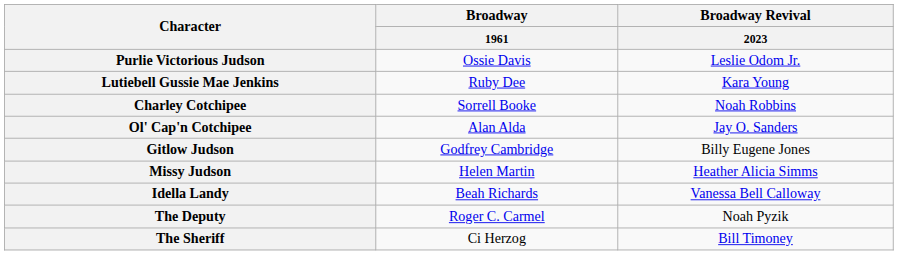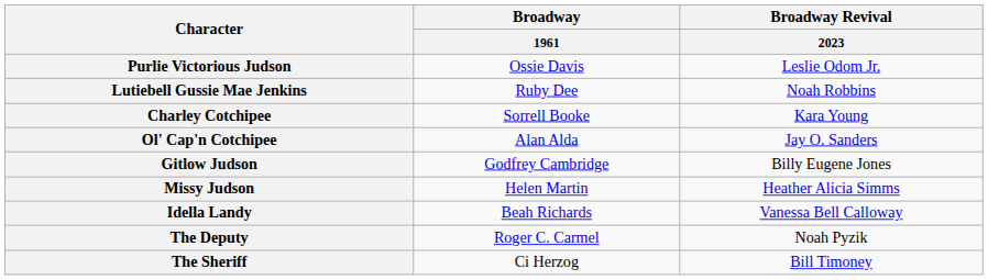 <table class="wikitable" width="80%">
 <tr>
 <th rowspan="2">Character</th>
 <th>Broadway</th>
 <th>Broadway Revival</th>
 </tr>
 <tr>
 <th><small>1961</small></th>
 <th><small>2023</small></th>
 </tr>
 <tr>
 <th scope="row">Purlie Victorious Judson</th>
 <td align="center" colspan="1"><a href='#'>Ossie Davis</a></td>
 <td align="center" colspan="1"><a href='#'>Leslie Odom Jr.</a></td>
 </tr>
 <tr>
 <th scope="row">Lutiebell Gussie Mae Jenkins</th>
 <td align="center" colspan="1"><a href='#'>Ruby Dee</a></td>
-<td align="center" colspan="1"><a href='#'>Kara Young</a></td>
+<td align="center" colspan="1"><a href='#'>Noah Robbins</a></td>
 </tr>
 <tr>
 <th scope="row">Charley Cotchipee</th>
 <td align="center" colspan="1"><a href='#'>Sorrell Booke</a></td>
-<td align="center" colspan="1"><a href='#'>Noah Robbins</a></td>
+<td align="center" colspan="1"><a href='#'>Kara Young</a></td>
 </tr>
 <tr>
 <th scope="row">Ol' Cap'n Cotchipee</th>
 <td align="center" colspan="1"><a href='#'>Alan Alda</a></td>
 <td align="center" colspan="1"><a href='#'>Jay O. Sanders</a></td>
 </tr>
 <tr>
 <th scope="row">Gitlow Judson</th>
 <td align="center" colspan="1"><a href='#'>Godfrey Cambridge</a></td>
 <td align="center" colspan="1">Billy Eugene Jones</td>
 </tr>
 <tr>
 <th scope="row">Missy Judson</th>
 <td align="center" colspan="1"><a href='#'>Helen Martin</a></td>
 <td align="center" colspan="1"><a href='#'>Heather Alicia Simms</a></td>
 </tr>
 <tr>
 <th scope="row">Idella Landy</th>
 <td align="center" colspan="1"><a href='#'>Beah Richards</a></td>
 <td align="center" colspan="1"><a href='#'>Vanessa Bell Calloway</a></td>
 </tr>
 <tr>
 <th scope="row">The Deputy</th>
 <td align="center" colspan="1"><a href='#'>Roger C. Carmel</a></td>
 <td align="center" colspan="1">Noah Pyzik</td>
 </tr>
 <tr>
 <th scope="row">The Sheriff</th>
 <td align="center" colspan="1">Ci Herzog</td>
 <td align="center" colspan="1"><a href='#'>Bill Timoney</a></td>
 </tr>
 </table>
